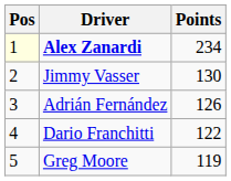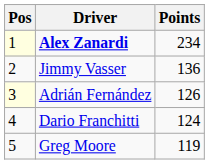 <table class="wikitable" style="font-size: 95%;">
 <tr>
 <th>Pos</th>
 <th>Driver</th>
 <th>Points</th>
 </tr>
 <tr>
 <td style="background: lightyellow;">1</td>
 <td> <strong><a href='#'>Alex Zanardi</a></strong></td>
 <td align="right">234</td>
 </tr>
 <tr>
 <td>2</td>
 <td> <a href='#'>Jimmy Vasser</a></td>
-<td align="right">130</td>
+<td align="right">136</td>
 </tr>
 <tr>
-<td>3</td>
+<td style="background: lightyellow;">3</td>
 <td> <a href='#'>Adrián Fernández</a></td>
 <td align="right">126</td>
 </tr>
 <tr>
 <td>4</td>
 <td> <a href='#'>Dario Franchitti</a></td>
-<td align="right">122</td>
+<td align="right">124</td>
 </tr>
 <tr>
 <td>5</td>
 <td> <a href='#'>Greg Moore</a></td>
 <td align="right">119</td>
 </tr>
 </table>
